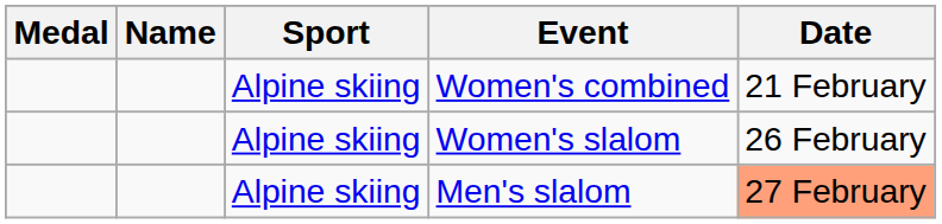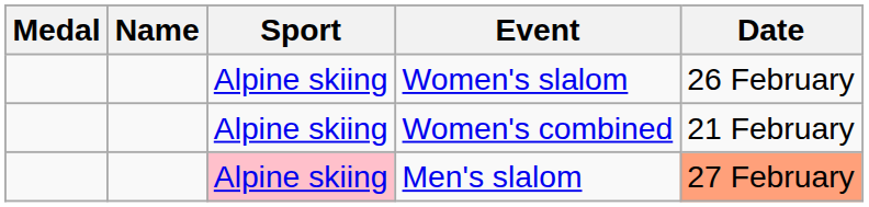 <table class="wikitable sortable" style="font-size:95%">
 <tr>
 <th>Medal</th>
 <th>Name</th>
 <th>Sport</th>
 <th>Event</th>
 <th>Date</th>
 </tr>
 <tr>
 <td></td>
 <td></td>
 <td><a href='#'>Alpine skiing</a></td>
-<td><a href='#'>Women's combined</a></td>
-<td>21 February</td>
-</tr>
-<tr>
-<td></td>
-<td></td>
-<td><a href='#'>Alpine skiing</a></td>
 <td><a href='#'>Women's slalom</a></td>
 <td>26 February</td>
 </tr>
 <tr>
 <td></td>
 <td></td>
 <td><a href='#'>Alpine skiing</a></td>
+<td><a href='#'>Women's combined</a></td>
+<td>21 February</td>
+</tr>
+<tr>
+<td></td>
+<td></td>
+<td style="background: pink;"><a href='#'>Alpine skiing</a></td>
 <td><a href='#'>Men's slalom</a></td>
 <td style="background: lightsalmon;">27 February</td>
 </tr>
 </table>
